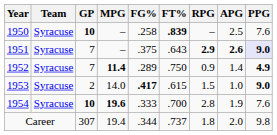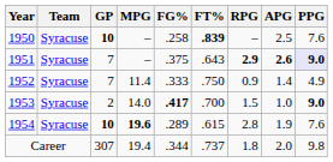 <table class="wikitable sortable" style="font-size:95%; text-align:right;">
 <tr>
 <th>Year</th>
 <th>Team</th>
 <th>GP</th>
 <th>MPG</th>
 <th>FG%</th>
 <th>FT%</th>
 <th>RPG</th>
 <th>APG</th>
 <th>PPG</th>
 </tr>
 <tr>
 <td style="text-align:left;"><a href='#'>1950</a></td>
 <td style="text-align:left;"><a href='#'>Syracuse</a></td>
 <td><strong>10</strong></td>
 <td>–</td>
 <td>.258</td>
 <td><strong>.839</strong></td>
 <td>–</td>
 <td>2.5</td>
 <td>7.6</td>
 </tr>
 <tr>
 <td style="text-align:left;"><a href='#'>1951</a></td>
 <td style="text-align:left;"><a href='#'>Syracuse</a></td>
 <td>7</td>
 <td>–</td>
 <td>.375</td>
 <td>.643</td>
 <td><strong>2.9</strong></td>
 <td><strong>2.6</strong></td>
 <td style="background: lavender;"><strong>9.0</strong></td>
 </tr>
 <tr>
 <td style="text-align:left;"><a href='#'>1952</a></td>
 <td style="text-align:left;"><a href='#'>Syracuse</a></td>
 <td>7</td>
-<td><strong>11.4</strong></td>
-<td>.289</td>
+<td>11.4</td>
+<td>.333</td>
 <td>.750</td>
 <td>0.9</td>
 <td>1.4</td>
-<td><strong>4.9</strong></td>
+<td>4.9</td>
 </tr>
 <tr>
 <td style="text-align:left;"><a href='#'>1953</a></td>
 <td style="text-align:left;"><a href='#'>Syracuse</a></td>
 <td>2</td>
 <td>14.0</td>
 <td><strong>.417</strong></td>
-<td>.615</td>
+<td>.700</td>
 <td>1.5</td>
 <td>1.0</td>
 <td><strong>9.0</strong></td>
 </tr>
 <tr>
 <td style="text-align:left;"><a href='#'>1954</a></td>
 <td style="text-align:left;"><a href='#'>Syracuse</a></td>
 <td><strong>10</strong></td>
 <td><strong>19.6</strong></td>
-<td>.333</td>
-<td>.700</td>
+<td>.289</td>
+<td>.615</td>
 <td>2.8</td>
 <td>1.9</td>
 <td>7.6</td>
 </tr>
 <tr class="sortbottom">
 <td colspan="2" style="text-align:center;">Career</td>
 <td>307</td>
 <td>19.4</td>
 <td>.344</td>
 <td>.737</td>
 <td>1.8</td>
 <td>2.0</td>
 <td>9.8</td>
 </tr>
 </table>
